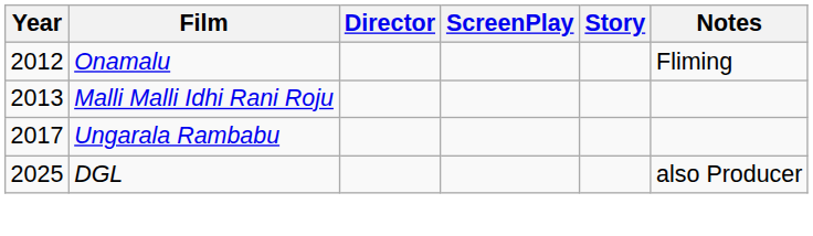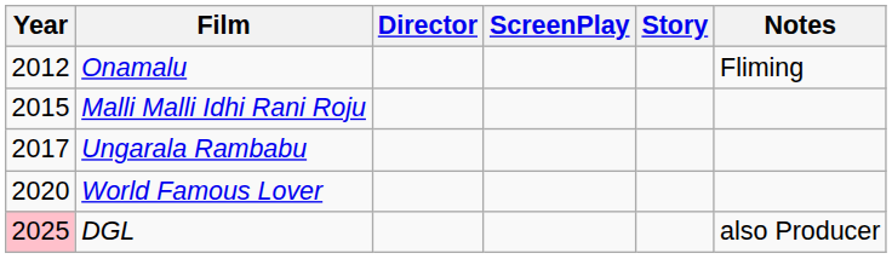 <table class="wikitable sortable">
 <tr>
 <th>Year</th>
 <th>Film</th>
 <th><a href='#'>Director</a></th>
 <th><a href='#'>ScreenPlay</a></th>
 <th><a href='#'>Story</a></th>
 <th>Notes</th>
 </tr>
 <tr>
 <td>2012</td>
 <td><em><a href='#'>Onamalu</a></em></td>
 <td></td>
 <td></td>
 <td></td>
 <td>Fliming</td>
 </tr>
 <tr>
-<td>2013</td>
+<td>2015</td>
 <td><em><a href='#'>Malli Malli Idhi Rani Roju</a></em></td>
 <td></td>
 <td></td>
 <td></td>
 <td></td>
 </tr>
 <tr>
 <td>2017</td>
 <td><em><a href='#'>Ungarala Rambabu</a></em></td>
 <td></td>
 <td></td>
 <td></td>
 <td></td>
 </tr>
 <tr>
-<td>2025</td>
+<td>2020</td>
+<td><em><a href='#'>World Famous Lover</a> </em></td>
+<td></td>
+<td></td>
+<td></td>
+<td></td>
+</tr>
+<tr>
+<td style="background: pink;">2025</td>
 <td><em>DGL</em></td>
 <td></td>
 <td></td>
 <td></td>
 <td>also Producer</td>
 </tr>
 </table>
